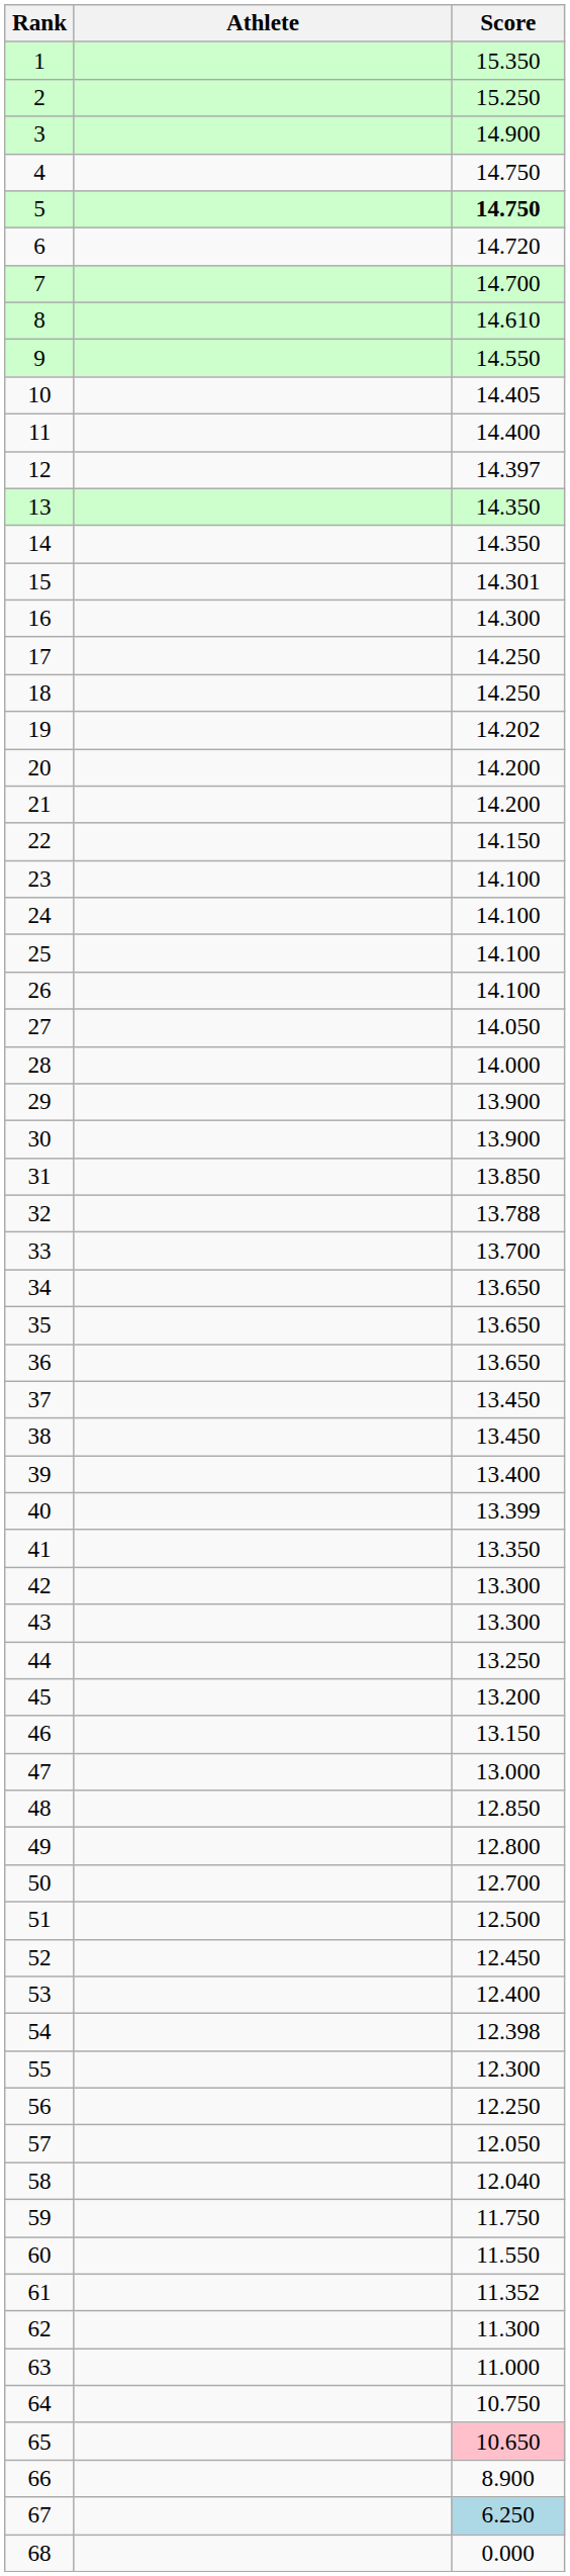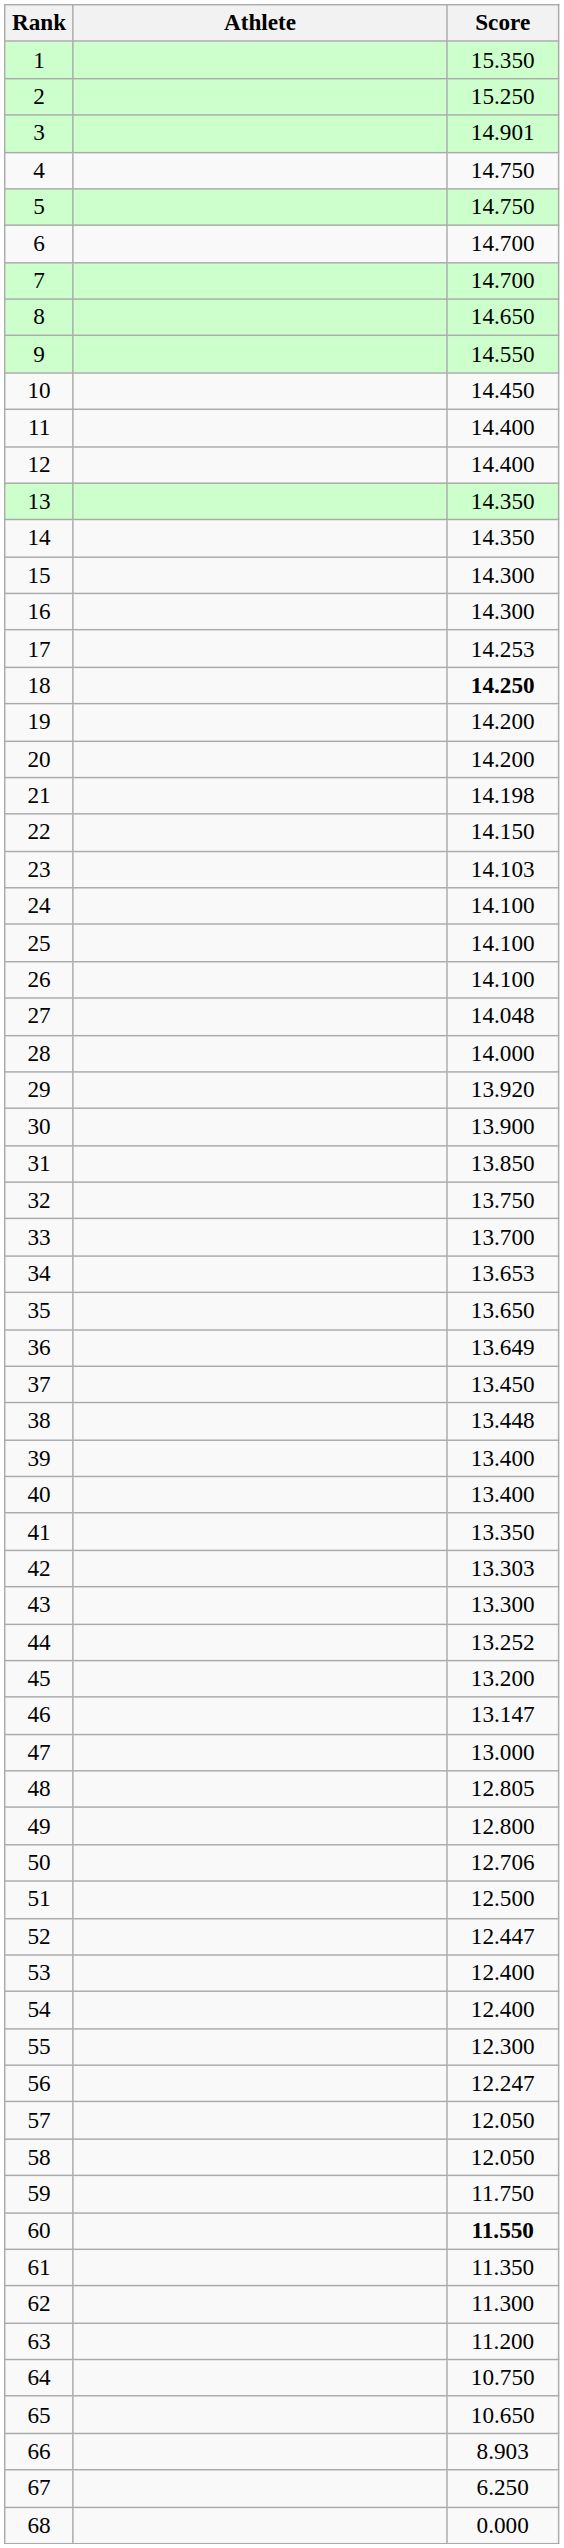 <table class=wikitable style="text-align:center">
 <tr>
 <th width=40>Rank</th>
 <th width=250>Athlete</th>
 <th width=70>Score</th>
 </tr>
 <tr bgcolor="ccffcc">
 <td>1</td>
 <td align=left></td>
 <td>15.350</td>
 </tr>
 <tr bgcolor="ccffcc">
 <td>2</td>
 <td align=left></td>
 <td>15.250</td>
 </tr>
 <tr bgcolor="ccffcc">
 <td>3</td>
 <td align=left></td>
-<td>14.900</td>
+<td>14.901</td>
 </tr>
 <tr>
 <td>4</td>
 <td align=left></td>
 <td>14.750</td>
 </tr>
 <tr bgcolor="ccffcc">
 <td>5</td>
 <td align=left></td>
-<td><strong>14.750</strong></td>
+<td>14.750</td>
 </tr>
 <tr>
 <td>6</td>
 <td align=left></td>
-<td>14.720</td>
+<td>14.700</td>
 </tr>
 <tr bgcolor="ccffcc">
 <td>7 </td>
 <td align=left></td>
 <td>14.700</td>
 </tr>
 <tr bgcolor="ccffcc">
 <td>8</td>
 <td align=left></td>
-<td>14.610</td>
+<td>14.650</td>
 </tr>
 <tr bgcolor="ccffcc">
 <td>9</td>
 <td align=left></td>
 <td>14.550</td>
 </tr>
 <tr>
 <td>10</td>
 <td align=left></td>
-<td>14.405</td>
+<td>14.450</td>
 </tr>
 <tr>
 <td>11 </td>
 <td align=left></td>
 <td>14.400</td>
 </tr>
 <tr>
 <td>12</td>
 <td align=left></td>
-<td>14.397</td>
+<td>14.400</td>
 </tr>
 <tr bgcolor="ccffcc">
 <td>13</td>
 <td align=left></td>
 <td>14.350</td>
 </tr>
 <tr>
 <td>14</td>
 <td align=left></td>
 <td>14.350</td>
 </tr>
 <tr>
 <td>15</td>
 <td align=left></td>
-<td>14.301</td>
+<td>14.300</td>
 </tr>
 <tr>
 <td>16</td>
 <td align=left></td>
 <td>14.300</td>
 </tr>
 <tr>
 <td>17</td>
 <td align=left></td>
-<td>14.250</td>
+<td>14.253</td>
 </tr>
 <tr>
 <td>18</td>
 <td align=left></td>
-<td>14.250</td>
+<td><strong>14.250</strong></td>
 </tr>
 <tr>
 <td>19</td>
 <td align=left></td>
-<td>14.202</td>
+<td>14.200</td>
 </tr>
 <tr>
 <td>20</td>
 <td align=left></td>
 <td>14.200</td>
 </tr>
 <tr>
 <td>21</td>
 <td align=left></td>
-<td>14.200</td>
+<td>14.198</td>
 </tr>
 <tr>
 <td>22</td>
 <td align=left></td>
 <td>14.150</td>
 </tr>
 <tr>
 <td>23</td>
 <td align=left></td>
-<td>14.100</td>
+<td>14.103</td>
 </tr>
 <tr>
 <td>24</td>
 <td align=left></td>
 <td>14.100</td>
 </tr>
 <tr>
 <td>25</td>
 <td align=left></td>
 <td>14.100</td>
 </tr>
 <tr>
 <td>26</td>
 <td align=left></td>
 <td>14.100</td>
 </tr>
 <tr>
 <td>27</td>
 <td align=left></td>
-<td>14.050</td>
+<td>14.048</td>
 </tr>
 <tr>
 <td>28</td>
 <td align=left></td>
 <td>14.000</td>
 </tr>
 <tr>
 <td>29</td>
 <td align=left></td>
-<td>13.900</td>
+<td>13.920</td>
 </tr>
 <tr>
 <td>30</td>
 <td align=left></td>
 <td>13.900</td>
 </tr>
 <tr>
 <td>31</td>
 <td align=left></td>
 <td>13.850</td>
 </tr>
 <tr>
 <td>32</td>
 <td align=left></td>
-<td>13.788</td>
+<td>13.750</td>
 </tr>
 <tr>
 <td>33</td>
 <td align=left></td>
 <td>13.700</td>
 </tr>
 <tr>
 <td>34</td>
 <td align=left></td>
-<td>13.650</td>
+<td>13.653</td>
 </tr>
 <tr>
 <td>35</td>
 <td align=left></td>
 <td>13.650</td>
 </tr>
 <tr>
 <td>36</td>
 <td align=left></td>
-<td>13.650</td>
+<td>13.649</td>
 </tr>
 <tr>
 <td>37</td>
 <td align=left></td>
 <td>13.450</td>
 </tr>
 <tr>
 <td>38</td>
 <td align=left></td>
-<td>13.450</td>
+<td>13.448</td>
 </tr>
 <tr>
 <td>39</td>
 <td align=left></td>
 <td>13.400</td>
 </tr>
 <tr>
 <td>40</td>
 <td align=left></td>
-<td>13.399</td>
+<td>13.400</td>
 </tr>
 <tr>
 <td>41</td>
 <td align=left></td>
 <td>13.350</td>
 </tr>
 <tr>
 <td>42</td>
 <td align=left></td>
-<td>13.300</td>
+<td>13.303</td>
 </tr>
 <tr>
 <td>43</td>
 <td align=left></td>
 <td>13.300</td>
 </tr>
 <tr>
 <td>44</td>
 <td align=left></td>
-<td>13.250</td>
+<td>13.252</td>
 </tr>
 <tr>
 <td>45</td>
 <td align=left></td>
 <td>13.200</td>
 </tr>
 <tr>
 <td>46</td>
 <td align=left></td>
-<td>13.150</td>
+<td>13.147</td>
 </tr>
 <tr>
 <td>47</td>
 <td align=left></td>
 <td>13.000</td>
 </tr>
 <tr>
 <td>48</td>
 <td align=left></td>
-<td>12.850</td>
+<td>12.805</td>
 </tr>
 <tr>
 <td>49</td>
 <td align=left></td>
 <td>12.800</td>
 </tr>
 <tr>
 <td>50</td>
 <td align=left></td>
-<td>12.700</td>
+<td>12.706</td>
 </tr>
 <tr>
 <td>51</td>
 <td align=left></td>
 <td>12.500</td>
 </tr>
 <tr>
 <td>52</td>
 <td align=left></td>
-<td>12.450</td>
+<td>12.447</td>
 </tr>
 <tr>
 <td>53</td>
 <td align=left></td>
 <td>12.400</td>
 </tr>
 <tr>
 <td>54</td>
 <td align=left></td>
-<td>12.398</td>
+<td>12.400</td>
 </tr>
 <tr>
 <td>55</td>
 <td align=left></td>
 <td>12.300</td>
 </tr>
 <tr>
 <td>56</td>
 <td align=left></td>
-<td>12.250</td>
+<td>12.247</td>
 </tr>
 <tr>
 <td>57</td>
 <td align=left></td>
 <td>12.050</td>
 </tr>
 <tr>
 <td>58</td>
 <td align=left></td>
-<td>12.040</td>
+<td>12.050</td>
 </tr>
 <tr>
 <td>59</td>
 <td align=left></td>
 <td>11.750</td>
 </tr>
 <tr>
 <td>60</td>
 <td align=left></td>
-<td>11.550</td>
+<td><strong>11.550</strong></td>
 </tr>
 <tr>
 <td>61</td>
 <td align=left></td>
-<td>11.352</td>
+<td>11.350</td>
 </tr>
 <tr>
 <td>62</td>
 <td align=left></td>
 <td>11.300</td>
 </tr>
 <tr>
 <td>63</td>
 <td align=left></td>
-<td>11.000</td>
+<td>11.200</td>
 </tr>
 <tr>
 <td>64</td>
 <td align=left></td>
 <td>10.750</td>
 </tr>
 <tr>
 <td>65</td>
 <td align=left></td>
-<td style="background: pink;">10.650</td>
+<td>10.650</td>
 </tr>
 <tr>
 <td>66</td>
 <td align=left></td>
-<td>8.900</td>
+<td>8.903</td>
 </tr>
 <tr>
 <td>67</td>
 <td align=left></td>
-<td style="background: lightblue;">6.250</td>
+<td>6.250</td>
 </tr>
 <tr>
 <td>68</td>
 <td align=left></td>
 <td>0.000</td>
 </tr>
 </table>
